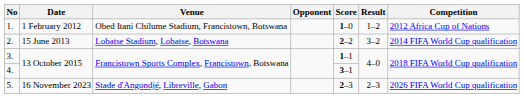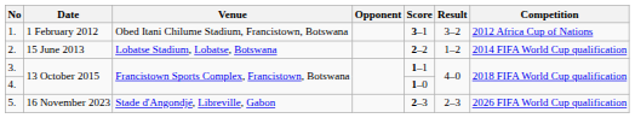 <table class="wikitable" style="font-size:85%;">
 <tr>
 <th>No</th>
 <th>Date</th>
 <th>Venue</th>
 <th>Opponent</th>
 <th>Score</th>
 <th>Result</th>
 <th>Competition</th>
 </tr>
 <tr>
 <td>1.</td>
 <td>1 February 2012</td>
 <td>Obed Itani Chilume Stadium, Francistown, Botswana</td>
 <td></td>
-<td align=center><strong>1</strong>–0</td>
-<td align=center>1–2</td>
+<td align=center><strong>3</strong>–1</td>
+<td align=center>3–2</td>
 <td><a href='#'>2012 Africa Cup of Nations</a></td>
 </tr>
 <tr>
 <td>2.</td>
 <td>15 June 2013</td>
 <td><a href='#'>Lobatse Stadium</a>, <a href='#'>Lobatse</a>, <a href='#'>Botswana</a></td>
 <td></td>
 <td align=center><strong>2</strong>–2</td>
-<td align=center>3–2</td>
+<td align=center>1–2</td>
 <td><a href='#'>2014 FIFA World Cup qualification</a></td>
 </tr>
 <tr>
 <td>3.</td>
 <td rowspan="2">13 October 2015</td>
 <td rowspan="2"><a href='#'>Francistown Sports Complex</a>, <a href='#'>Francistown</a>, Botswana</td>
 <td rowspan="2"></td>
 <td align=center><strong>1</strong>–1</td>
 <td rowspan="2" style="text-align:center">4–0</td>
 <td rowspan="2"><a href='#'>2018 FIFA World Cup qualification</a></td>
 </tr>
 <tr>
 <td>4.</td>
-<td align=center><strong>3</strong>–1</td>
+<td align=center><strong>1</strong>–0</td>
 </tr>
 <tr>
 <td>5.</td>
 <td>16 November 2023</td>
 <td><a href='#'>Stade d'Angondjé</a>, <a href='#'>Libreville</a>, <a href='#'>Gabon</a></td>
 <td></td>
 <td align=center><strong>2</strong>–3</td>
 <td align=center>2–3</td>
 <td><a href='#'>2026 FIFA World Cup qualification</a></td>
 </tr>
 </table>
